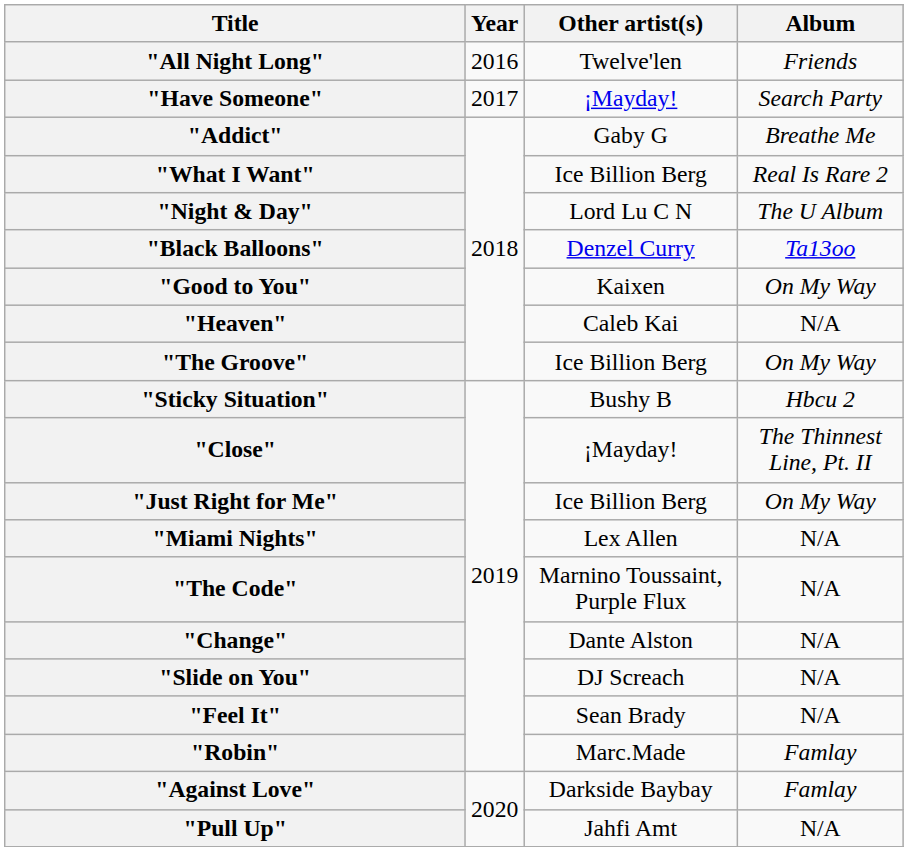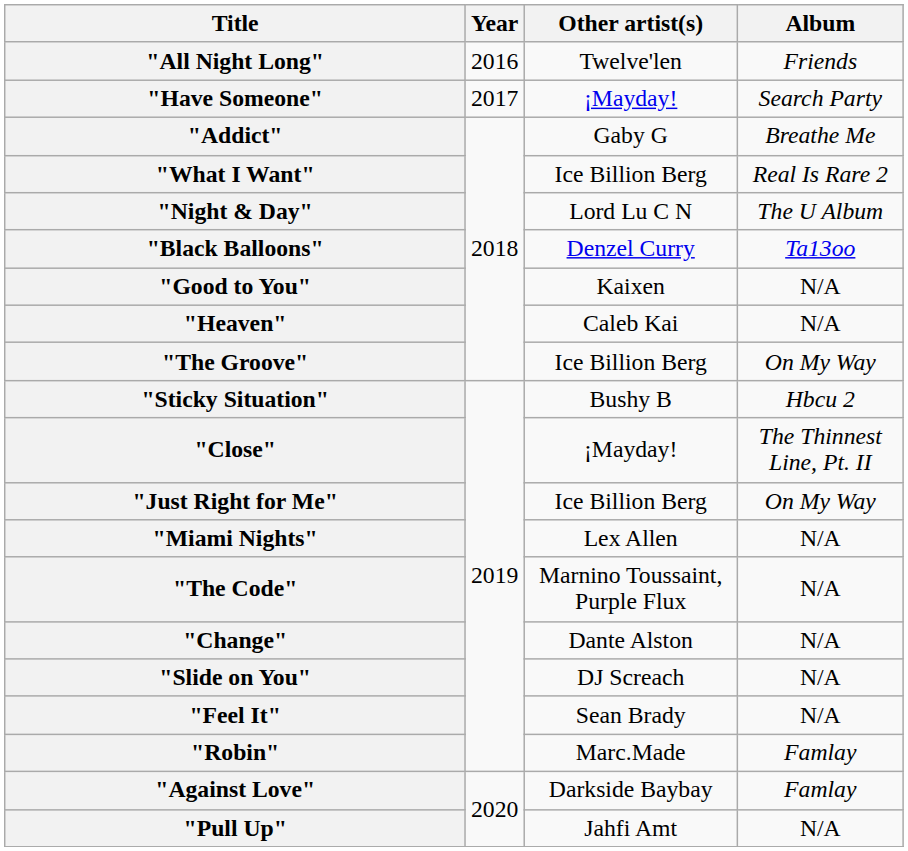 <table class="wikitable plainrowheaders" style="text-align:center;">
 <tr>
 <th scope="col" style="width:19em;">Title</th>
 <th scope="col">Year</th>
 <th scope="col">Other artist(s)</th>
 <th scope="col">Album</th>
 </tr>
 <tr>
 <th scope="row">"All Night Long"</th>
 <td rowspan="1">2016</td>
 <td>Twelve'len</td>
 <td rowspan="1"><em>Friends</em></td>
 </tr>
 <tr>
 <th scope="row">"Have Someone"</th>
 <td rowspan="1">2017</td>
 <td><a href='#'>¡Mayday!</a></td>
 <td rowspan="1"><em>Search Party</em></td>
 </tr>
 <tr>
 <th scope="row">"Addict"</th>
 <td rowspan="7">2018</td>
 <td>Gaby G</td>
 <td rowspan="1"><em>Breathe Me</em></td>
 </tr>
 <tr>
 <th scope="row">"What I Want"</th>
 <td>Ice Billion Berg</td>
 <td rowspan="1"><em>Real Is Rare 2</em></td>
 </tr>
 <tr>
 <th scope="row">"Night & Day"</th>
 <td>Lord Lu C N</td>
 <td rowspan="1"><em>The U Album</em></td>
 </tr>
 <tr>
 <th scope="row">"Black Balloons"</th>
 <td><a href='#'>Denzel Curry</a></td>
 <td rowspan="1"><em><a href='#'>Ta13oo</a></em></td>
 </tr>
 <tr>
 <th scope="row">"Good to You"</th>
 <td>Kaixen</td>
-<td rowspan="1"><em>On My Way</em></td>
+<td rowspan="1">N/A</td>
 </tr>
 <tr>
 <th scope="row">"Heaven"</th>
 <td>Caleb Kai</td>
 <td rowspan="1">N/A</td>
 </tr>
 <tr>
 <th scope="row">"The Groove"</th>
 <td>Ice Billion Berg</td>
 <td rowspan="1"><em>On My Way</em></td>
 </tr>
 <tr>
 <th scope="row">"Sticky Situation"</th>
 <td rowspan="9">2019</td>
 <td>Bushy B</td>
 <td rowspan="1"><em>Hbcu 2</em></td>
 </tr>
 <tr>
 <th scope="row">"Close"</th>
 <td>¡Mayday!</td>
 <td rowspan="1"><em>The Thinnest Line, Pt. II</em></td>
 </tr>
 <tr>
 <th scope="row">"Just Right for Me"</th>
 <td>Ice Billion Berg</td>
 <td rowspan="1"><em>On My Way</em></td>
 </tr>
 <tr>
 <th scope="row">"Miami Nights"</th>
 <td>Lex Allen</td>
 <td rowspan="1">N/A</td>
 </tr>
 <tr>
 <th scope="row">"The Code"</th>
 <td>Marnino Toussaint, Purple Flux</td>
 <td rowspan="1">N/A</td>
 </tr>
 <tr>
 <th scope="row">"Change"</th>
 <td>Dante Alston</td>
 <td rowspan="1">N/A</td>
 </tr>
 <tr>
 <th scope="row">"Slide on You"</th>
 <td>DJ Screach</td>
 <td rowspan="1">N/A</td>
 </tr>
 <tr>
 <th scope="row">"Feel It"</th>
 <td>Sean Brady</td>
 <td rowspan="1">N/A</td>
 </tr>
 <tr>
 <th scope="row">"Robin"</th>
 <td>Marc.Made</td>
 <td rowspan="1"><em>Famlay</em></td>
 </tr>
 <tr>
 <th scope="row">"Against Love"</th>
 <td rowspan="2">2020</td>
 <td>Darkside Baybay</td>
 <td rowspan="1"><em>Famlay</em></td>
 </tr>
 <tr>
 <th scope="row">"Pull Up"</th>
 <td>Jahfi Amt</td>
 <td rowspan="1">N/A</td>
 </tr>
 <tr>
 </tr>
 </table>
